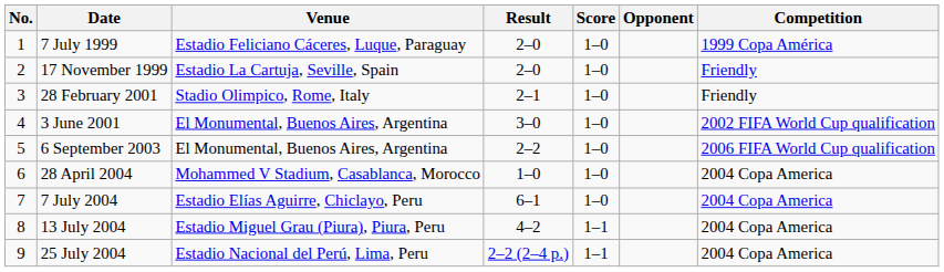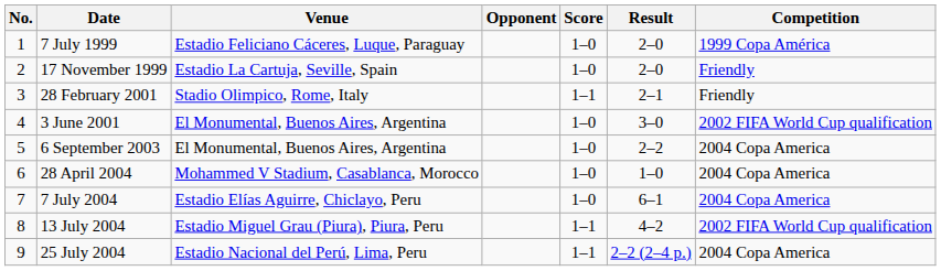 <table class="wikitable sortable">
 <tr>
 <th scope="col">No.</th>
 <th scope="col">Date</th>
 <th scope="col">Venue</th>
+<th scope="col">Opponent</th>
+<th scope="col">Score</th>
 <th scope="col">Result</th>
-<th scope="col">Score</th>
-<th scope="col">Opponent</th>
 <th scope="col">Competition</th>
 </tr>
 <tr>
 <td align="center">1</td>
 <td>7 July 1999</td>
 <td><a href='#'>Estadio Feliciano Cáceres</a>, <a href='#'>Luque</a>, Paraguay</td>
+<td></td>
+<td align="center">1–0</td>
 <td align="center">2–0</td>
-<td align="center">1–0</td>
-<td></td>
 <td><a href='#'>1999 Copa América</a></td>
 </tr>
 <tr>
 <td align="center">2</td>
 <td>17 November 1999</td>
 <td><a href='#'>Estadio La Cartuja</a>, <a href='#'>Seville</a>, Spain</td>
+<td></td>
+<td align="center">1–0</td>
 <td align="center">2–0</td>
-<td align="center">1–0</td>
-<td></td>
 <td><a href='#'>Friendly</a></td>
 </tr>
 <tr>
 <td align="center">3</td>
 <td>28 February 2001</td>
 <td><a href='#'>Stadio Olimpico</a>, <a href='#'>Rome</a>, Italy</td>
+<td></td>
+<td align="center">1–1</td>
 <td align="center">2–1</td>
-<td align="center">1–0</td>
-<td></td>
 <td>Friendly</td>
 </tr>
 <tr>
 <td align="center">4</td>
 <td>3 June 2001</td>
 <td><a href='#'>El Monumental</a>, <a href='#'>Buenos Aires</a>, Argentina</td>
+<td></td>
+<td align="center">1–0</td>
 <td align="center">3–0</td>
-<td align="center">1–0</td>
-<td></td>
 <td><a href='#'>2002 FIFA World Cup qualification</a></td>
 </tr>
 <tr>
 <td align="center">5</td>
 <td>6 September 2003</td>
 <td>El Monumental, Buenos Aires, Argentina</td>
+<td></td>
+<td align="center">1–0</td>
 <td align="center">2–2</td>
-<td align="center">1–0</td>
-<td></td>
-<td><a href='#'>2006 FIFA World Cup qualification</a></td>
+<td>2004 Copa America</td>
 </tr>
 <tr>
 <td align="center">6</td>
 <td>28 April 2004</td>
 <td><a href='#'>Mohammed V Stadium</a>, <a href='#'>Casablanca</a>, Morocco</td>
+<td></td>
 <td align="center">1–0</td>
 <td align="center">1–0</td>
-<td></td>
 <td>2004 Copa America</td>
 </tr>
 <tr>
 <td align="center">7</td>
 <td>7 July 2004</td>
 <td><a href='#'>Estadio Elías Aguirre</a>, <a href='#'>Chiclayo</a>, Peru</td>
+<td></td>
+<td align="center">1–0</td>
 <td align="center">6–1</td>
-<td align="center">1–0</td>
-<td></td>
 <td><a href='#'>2004 Copa America</a></td>
 </tr>
 <tr>
 <td align="center">8</td>
 <td>13 July 2004</td>
 <td><a href='#'>Estadio Miguel Grau (Piura)</a>, <a href='#'>Piura</a>, Peru</td>
+<td></td>
+<td align="center">1–1</td>
 <td align="center">4–2</td>
-<td align="center">1–1</td>
-<td></td>
-<td>2004 Copa America</td>
+<td><a href='#'>2002 FIFA World Cup qualification</a></td>
 </tr>
 <tr>
 <td align="center">9</td>
 <td>25 July 2004</td>
 <td><a href='#'>Estadio Nacional del Perú</a>, <a href='#'>Lima</a>, Peru</td>
+<td></td>
+<td align="center">1–1</td>
 <td align="center"><a href='#'>2–2 (2–4 p.)</a></td>
-<td align="center">1–1</td>
-<td></td>
 <td>2004 Copa America</td>
 </tr>
 </table>
